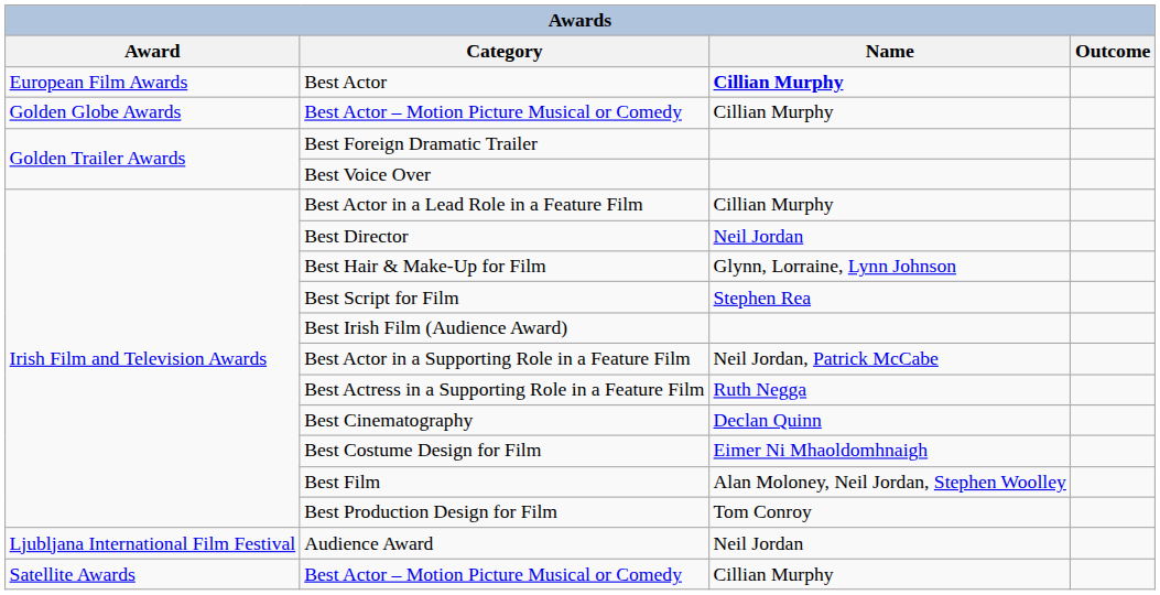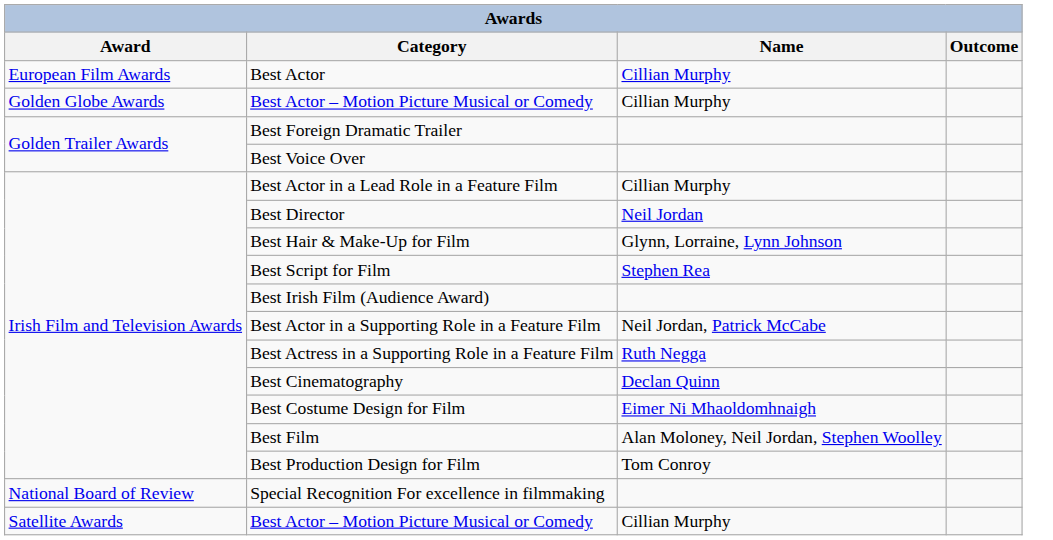 <table class="wikitable">
 <tr>
 <th colspan="4" style="background: LightSteelBlue;">Awards</th>
 </tr>
 <tr>
 <th>Award</th>
 <th>Category</th>
 <th>Name</th>
 <th>Outcome</th>
 </tr>
 <tr>
 <td><a href='#'>European Film Awards</a></td>
 <td>Best Actor</td>
-<td><strong><a href='#'>Cillian Murphy</a></strong></td>
+<td><a href='#'>Cillian Murphy</a></td>
 <td></td>
 </tr>
 <tr>
 <td><a href='#'>Golden Globe Awards</a></td>
 <td><a href='#'>Best Actor – Motion Picture Musical or Comedy</a></td>
 <td>Cillian Murphy</td>
 <td></td>
 </tr>
 <tr>
 <td rowspan=2><a href='#'>Golden Trailer Awards</a></td>
 <td>Best Foreign Dramatic Trailer</td>
 <td></td>
 <td></td>
 </tr>
 <tr>
 <td>Best Voice Over</td>
 <td></td>
 <td></td>
 </tr>
 <tr>
 <td rowspan=11><a href='#'>Irish Film and Television Awards</a></td>
 <td>Best Actor in a Lead Role in a Feature Film</td>
 <td>Cillian Murphy</td>
 <td></td>
 </tr>
 <tr>
 <td>Best Director</td>
 <td><a href='#'>Neil Jordan</a></td>
 <td></td>
 </tr>
 <tr>
 <td>Best Hair & Make-Up for Film</td>
 <td>Glynn, Lorraine, <a href='#'>Lynn Johnson</a></td>
 <td></td>
 </tr>
 <tr>
 <td>Best Script for Film</td>
 <td><a href='#'>Stephen Rea</a></td>
 <td></td>
 </tr>
 <tr>
 <td>Best Irish Film (Audience Award)</td>
 <td></td>
 <td></td>
 </tr>
 <tr>
 <td>Best Actor in a Supporting Role in a Feature Film</td>
 <td>Neil Jordan, <a href='#'>Patrick McCabe</a></td>
 <td></td>
 </tr>
 <tr>
 <td>Best Actress in a Supporting Role in a Feature Film</td>
 <td><a href='#'>Ruth Negga</a></td>
 <td></td>
 </tr>
 <tr>
 <td>Best Cinematography</td>
 <td><a href='#'>Declan Quinn</a></td>
 <td></td>
 </tr>
 <tr>
 <td>Best Costume Design for Film</td>
 <td><a href='#'>Eimer Ni Mhaoldomhnaigh</a></td>
 <td></td>
 </tr>
 <tr>
 <td>Best Film</td>
 <td>Alan Moloney, Neil Jordan, <a href='#'>Stephen Woolley</a></td>
 <td></td>
 </tr>
 <tr>
 <td>Best Production Design for Film</td>
 <td>Tom Conroy</td>
 <td></td>
 </tr>
 <tr>
-<td><a href='#'>Ljubljana International Film Festival</a></td>
-<td>Audience Award</td>
-<td>Neil Jordan</td>
+<td><a href='#'>National Board of Review</a></td>
+<td>Special Recognition For excellence in filmmaking</td>
+<td></td>
 <td></td>
 </tr>
 <tr>
 <td><a href='#'>Satellite Awards</a></td>
 <td><a href='#'>Best Actor – Motion Picture Musical or Comedy</a></td>
 <td>Cillian Murphy</td>
 <td></td>
 </tr>
 </table>
